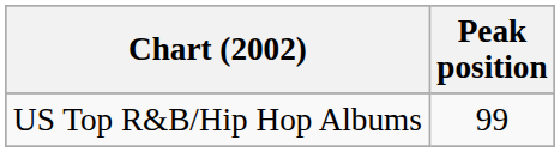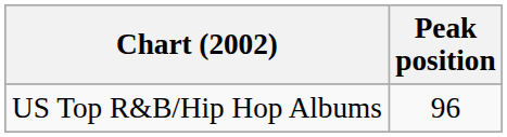 <table class="wikitable">
 <tr>
 <th>Chart (2002)</th>
 <th>Peak<br>position</th>
 </tr>
 <tr>
 <td>US Top R&B/Hip Hop Albums</td>
-<td align="center">99</td>
+<td align="center">96</td>
 </tr>
 </table>
